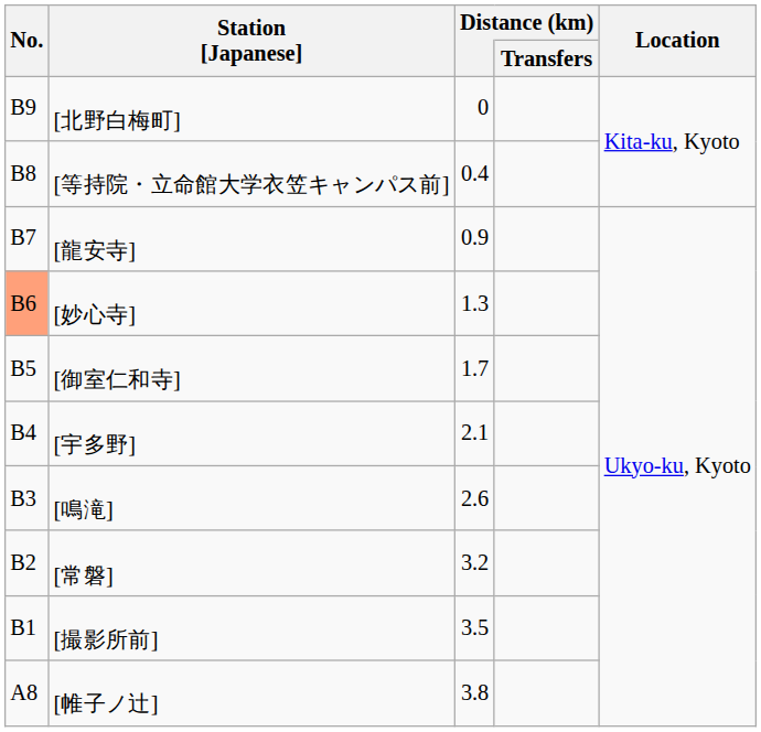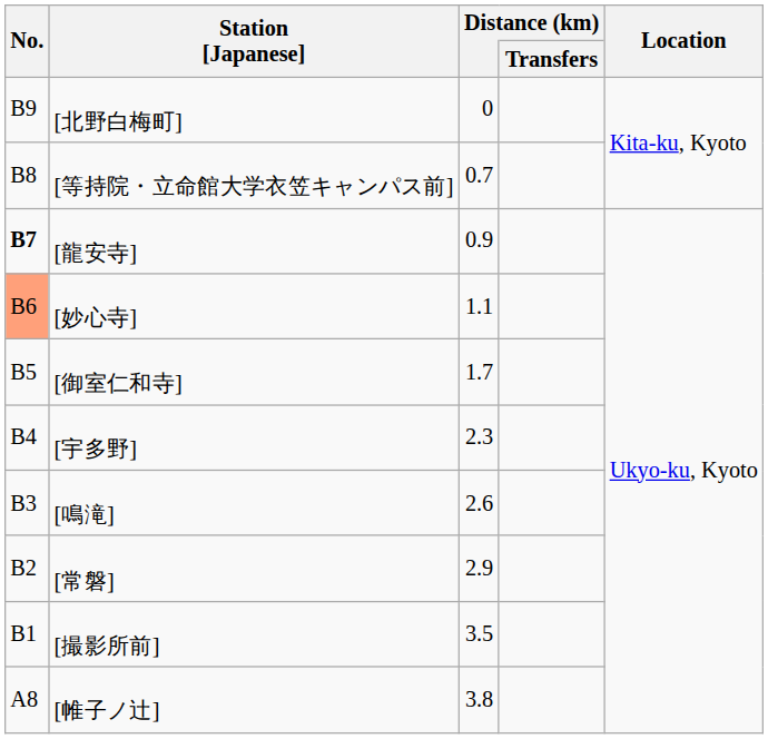 <table class="wikitable">
 <tr>
 <th rowspan=2>No.</th>
 <th rowspan=2>Station<br>[Japanese]</th>
 <th colspan=2 style="text-align:left;border-bottom:none;">Distance (km)</th>
 <th rowspan=2>Location</th>
 </tr>
 <tr>
 <th style="border-top:none;"></th>
 <th>Transfers</th>
 </tr>
 <tr>
 <td>B9</td>
 <td><br>[北野白梅町]</td>
 <td style="text-align: right;">0</td>
 <td></td>
 <td rowspan="2"><a href='#'>Kita-ku</a>, Kyoto</td>
 </tr>
 <tr>
 <td>B8</td>
 <td><br>[等持院・立命館大学衣笠キャンパス前]</td>
-<td style="text-align:right;">0.4</td>
+<td style="text-align:right;">0.7</td>
 <td></td>
 </tr>
 <tr>
-<td>B7</td>
+<td><strong>B7</strong></td>
 <td><br>[龍安寺]</td>
 <td style="text-align:right;">0.9</td>
 <td></td>
 <td rowspan="8"><a href='#'>Ukyo-ku</a>, Kyoto</td>
 </tr>
 <tr>
 <td style="background: lightsalmon;">B6</td>
 <td><br>[妙心寺]</td>
-<td style="text-align:right;">1.3</td>
+<td style="text-align:right;">1.1</td>
 <td></td>
 </tr>
 <tr>
 <td>B5</td>
 <td><br>[御室仁和寺]</td>
 <td style="text-align:right;">1.7</td>
 <td></td>
 </tr>
 <tr>
 <td>B4</td>
 <td><br>[宇多野]</td>
-<td style="text-align:right;">2.1</td>
+<td style="text-align:right;">2.3</td>
 <td></td>
 </tr>
 <tr>
 <td>B3</td>
 <td><br>[鳴滝]</td>
 <td style="text-align:right;">2.6</td>
 <td></td>
 </tr>
 <tr>
 <td>B2</td>
 <td><br>[常磐]</td>
-<td style="text-align:right;">3.2</td>
+<td style="text-align:right;">2.9</td>
 <td></td>
 </tr>
 <tr>
 <td>B1</td>
 <td><br>[撮影所前]</td>
 <td style="text-align:right;">3.5</td>
 <td></td>
 </tr>
 <tr>
 <td>A8</td>
 <td><br>[帷子ノ辻]</td>
 <td style="text-align:right;">3.8</td>
 <td></td>
 </tr>
 </table>
